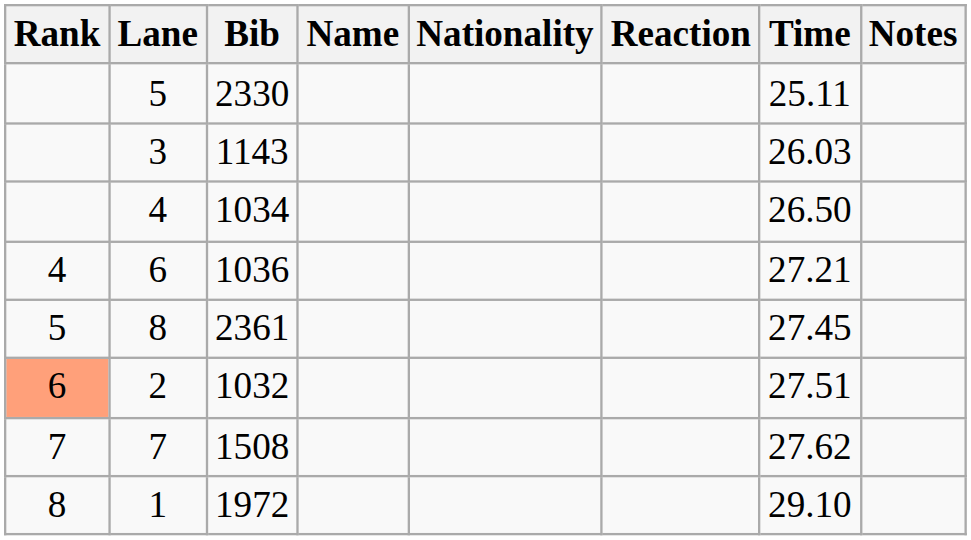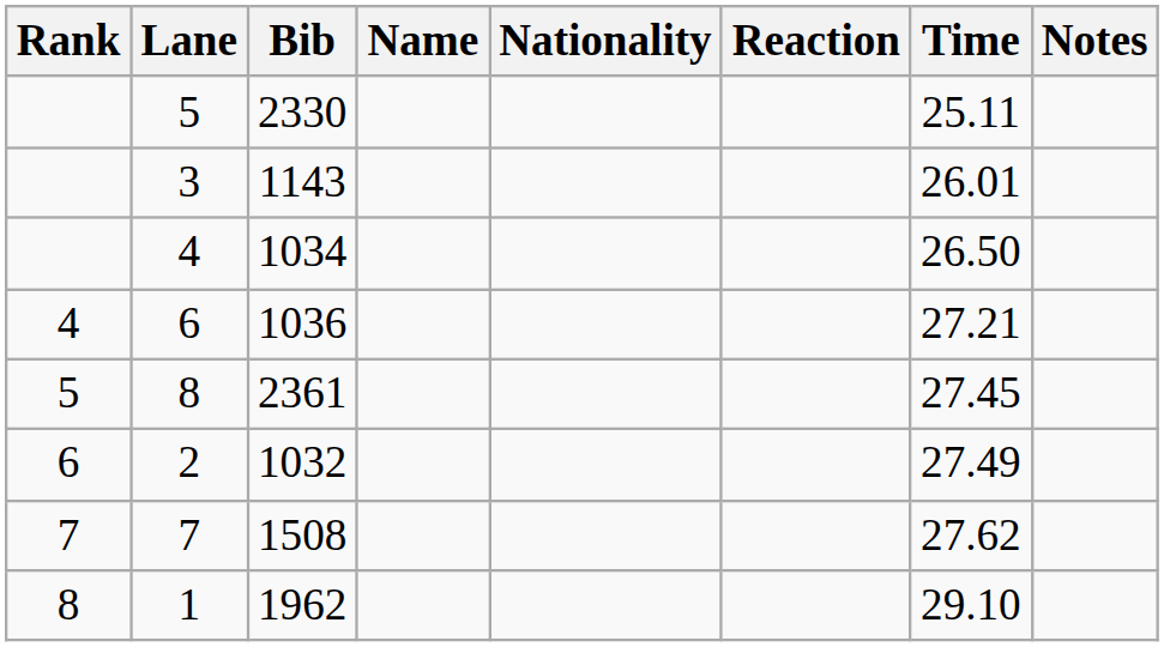 <table class="wikitable sortable" style="text-align:center">
 <tr>
 <th>Rank</th>
 <th>Lane</th>
 <th>Bib</th>
 <th>Name</th>
 <th>Nationality</th>
 <th>Reaction</th>
 <th>Time</th>
 <th>Notes</th>
 </tr>
 <tr>
 <td></td>
 <td>5</td>
 <td>2330</td>
 <td align=left></td>
 <td align=left></td>
 <td></td>
 <td>25.11</td>
 <td></td>
 </tr>
 <tr>
 <td></td>
 <td>3</td>
 <td>1143</td>
 <td align=left></td>
 <td align=left></td>
 <td></td>
-<td>26.03</td>
+<td>26.01</td>
 <td></td>
 </tr>
 <tr>
 <td></td>
 <td>4</td>
 <td>1034</td>
 <td align=left></td>
 <td align=left></td>
 <td></td>
 <td>26.50</td>
 <td></td>
 </tr>
 <tr>
 <td>4</td>
 <td>6</td>
 <td>1036</td>
 <td align=left></td>
 <td align=left></td>
 <td></td>
 <td>27.21</td>
 <td></td>
 </tr>
 <tr>
 <td>5</td>
 <td>8</td>
 <td>2361</td>
 <td align=left></td>
 <td align=left></td>
 <td></td>
 <td>27.45</td>
 <td></td>
 </tr>
 <tr>
-<td style="background: lightsalmon;">6</td>
+<td>6</td>
 <td>2</td>
 <td>1032</td>
 <td align=left></td>
 <td align=left></td>
 <td></td>
-<td>27.51</td>
+<td>27.49</td>
 <td></td>
 </tr>
 <tr>
 <td>7</td>
 <td>7</td>
 <td>1508</td>
 <td align=left></td>
 <td align=left></td>
 <td></td>
 <td>27.62</td>
 <td></td>
 </tr>
 <tr>
 <td>8</td>
 <td>1</td>
-<td>1972</td>
+<td>1962</td>
 <td align=left></td>
 <td align=left></td>
 <td></td>
 <td>29.10</td>
 <td></td>
 </tr>
 </table>
